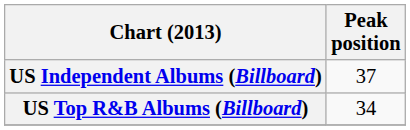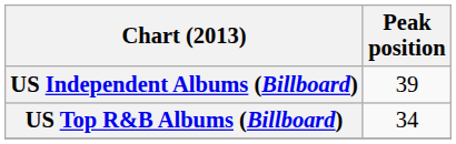 <table class="wikitable plainrowheaders sortable" style="text-align:center">
 <tr>
 <th scope="col">Chart (2013)</th>
 <th scope="col">Peak<br>position</th>
 </tr>
 <tr>
 <th scope="row">US <a href='#'>Independent Albums</a> (<em><a href='#'>Billboard</a></em>)</th>
-<td>37</td>
+<td>39</td>
 </tr>
 <tr>
 <th scope="row">US <a href='#'>Top R&B Albums</a> (<em><a href='#'>Billboard</a></em>)</th>
 <td>34</td>
 </tr>
 <tr>
 </tr>
 </table>
